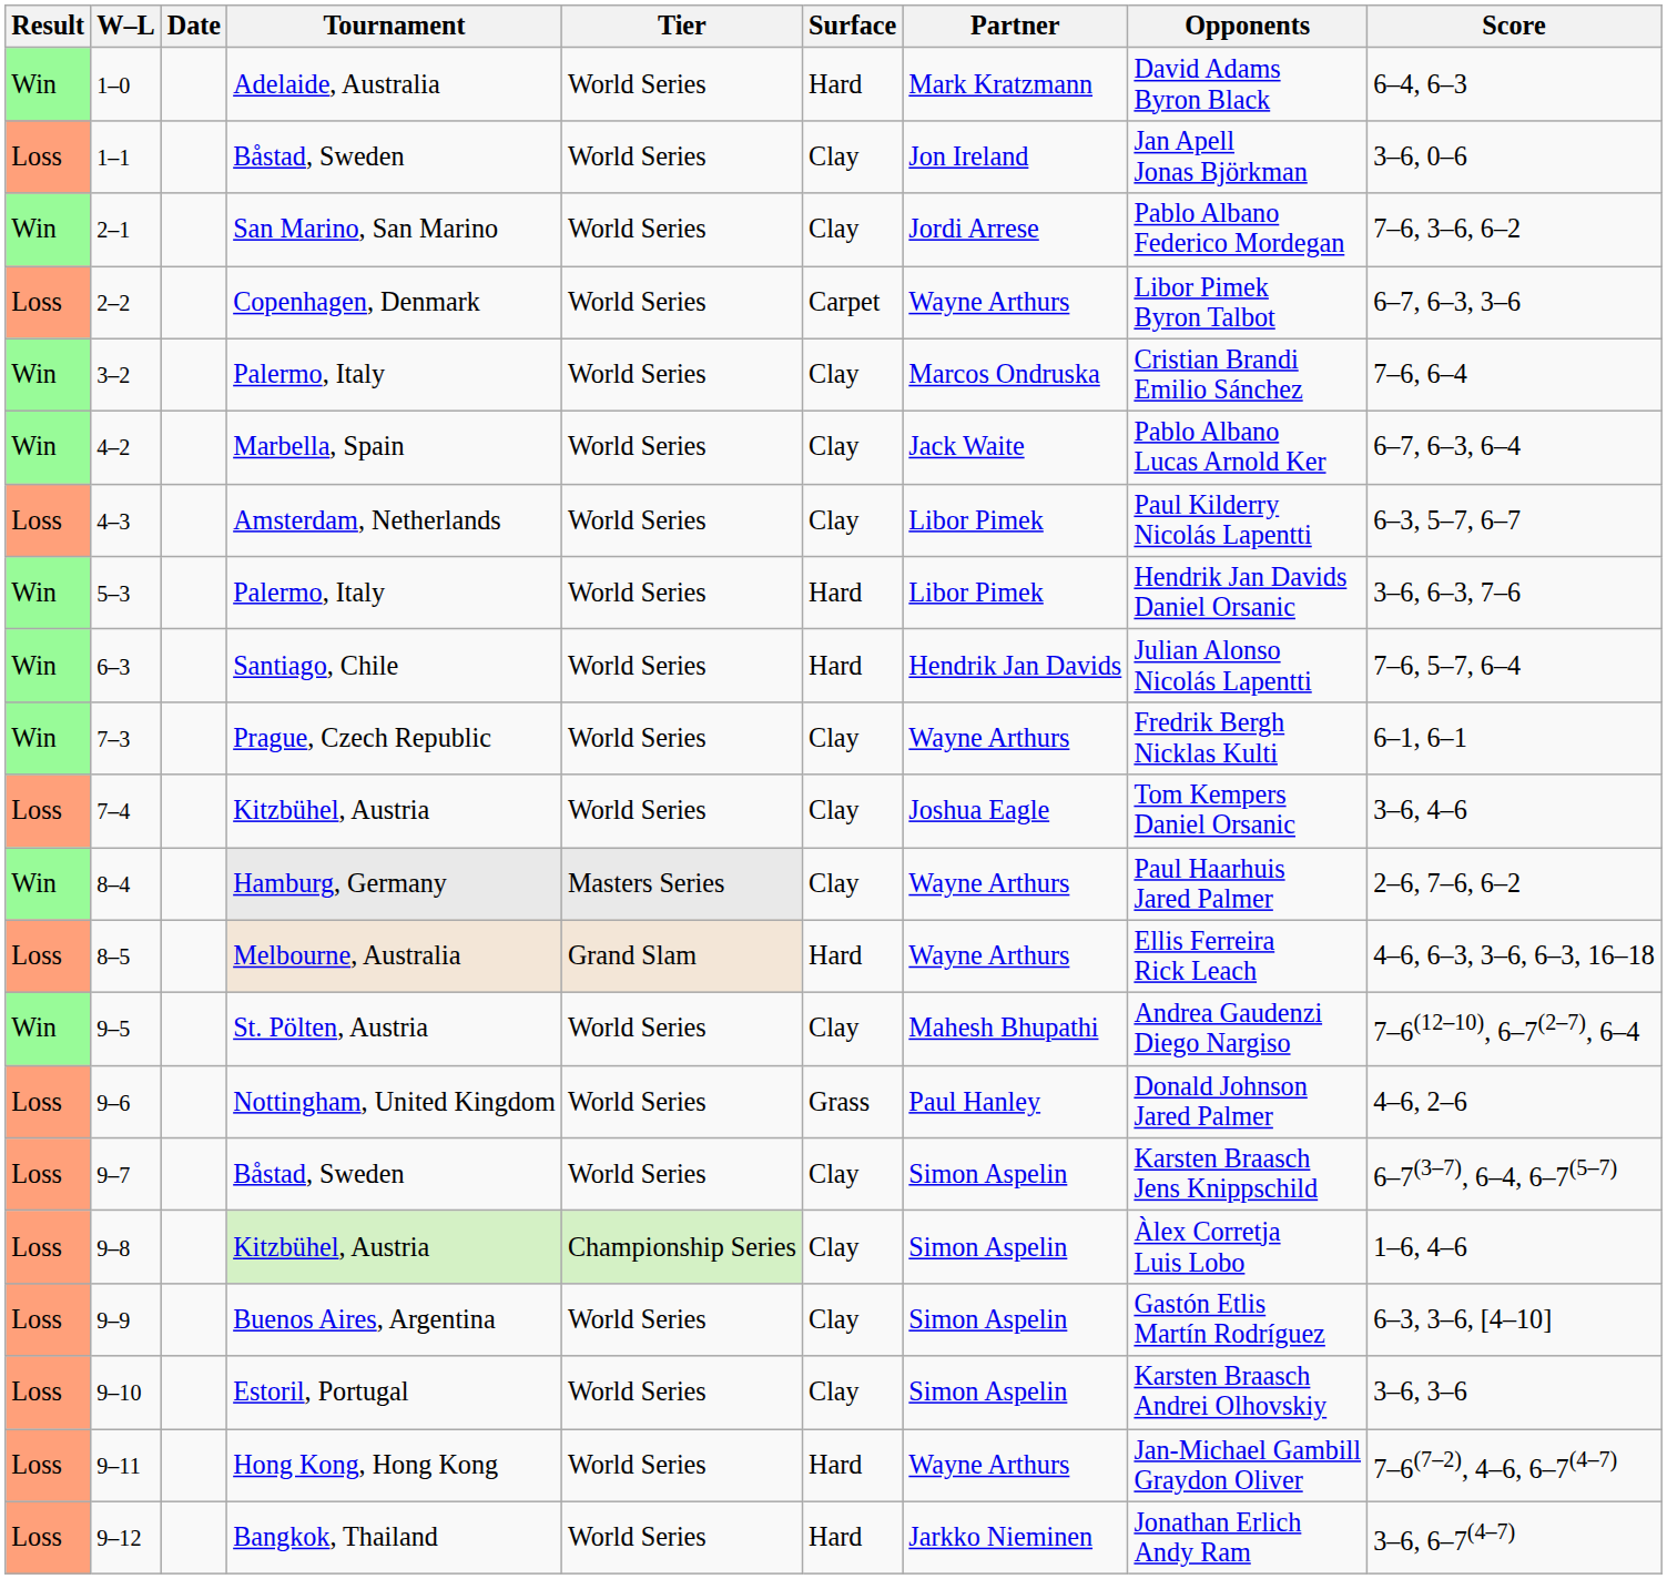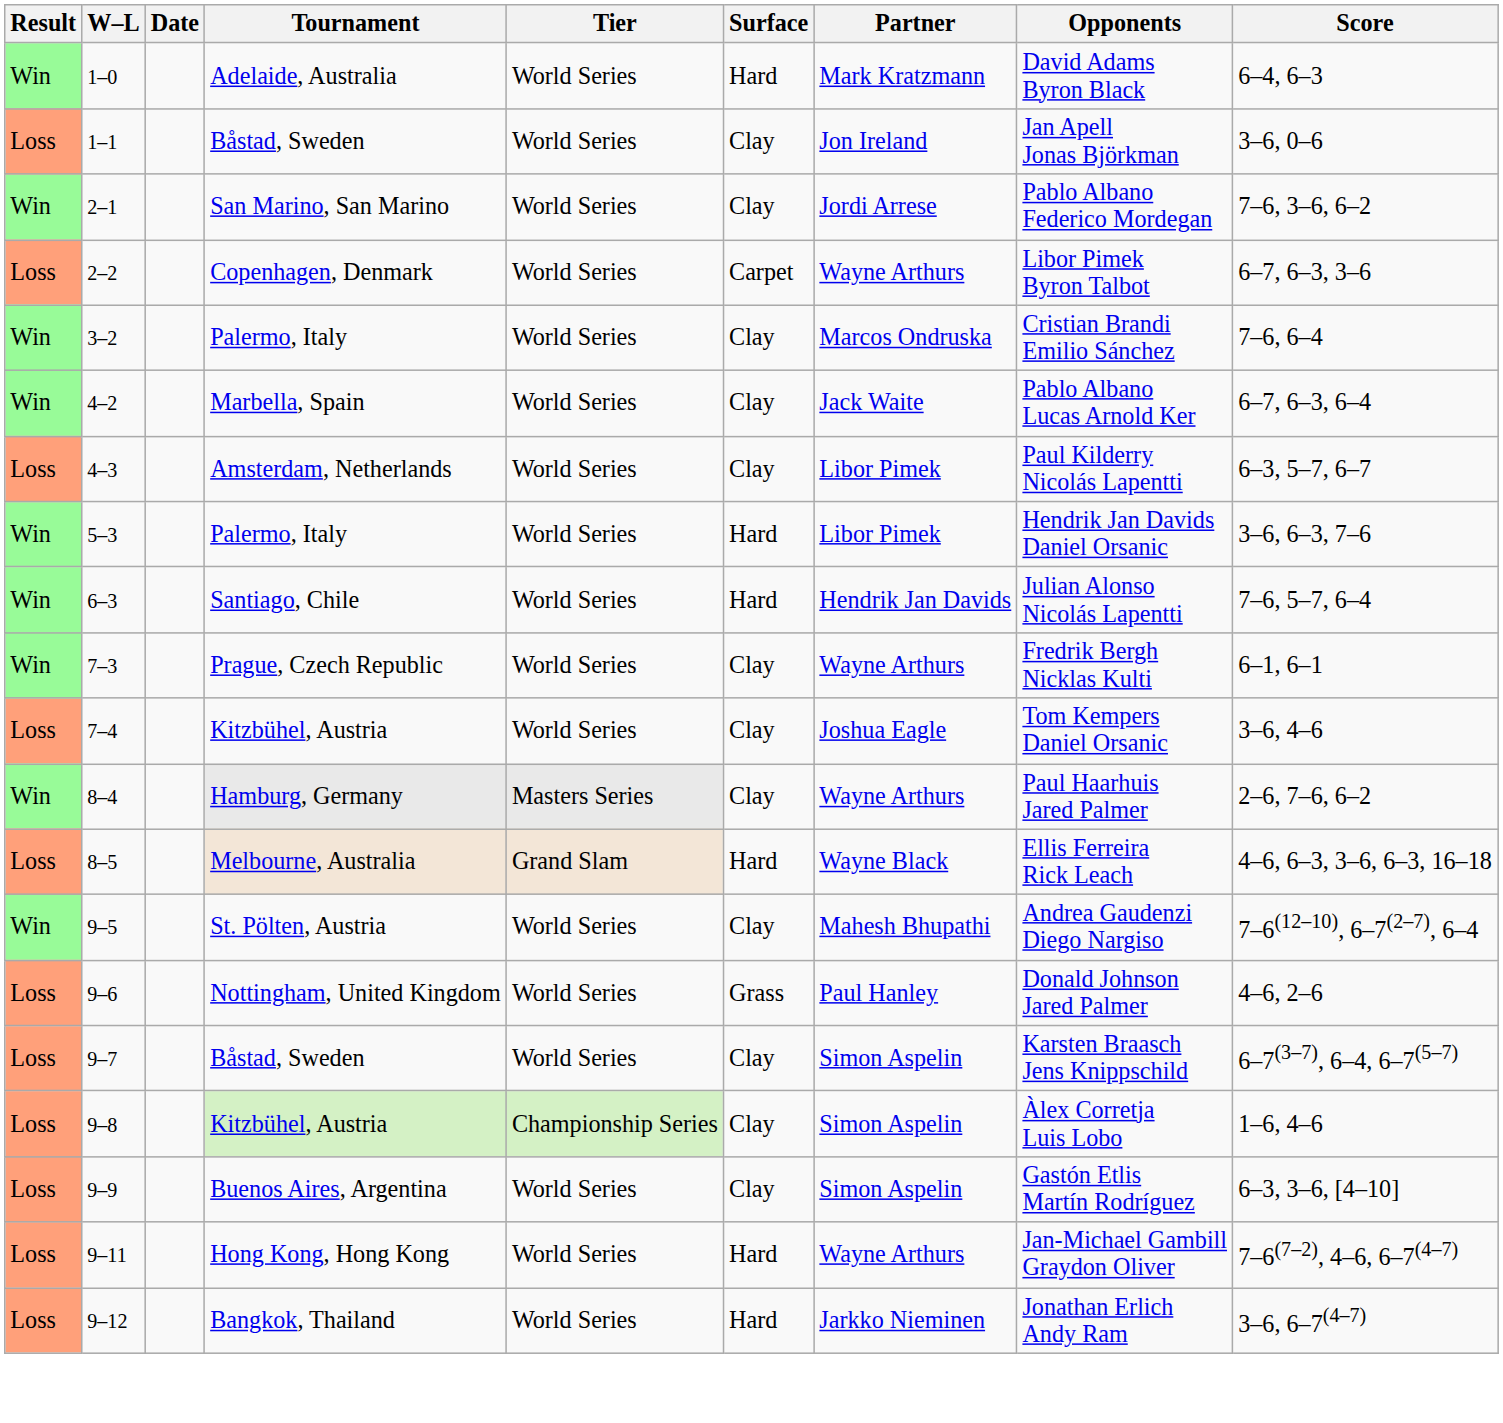 <table class="sortable wikitable">
 <tr>
 <th>Result</th>
 <th class="unsortable">W–L</th>
 <th>Date</th>
 <th>Tournament</th>
 <th>Tier</th>
 <th>Surface</th>
 <th>Partner</th>
 <th>Opponents</th>
 <th class="unsortable">Score</th>
 </tr>
 <tr>
 <td bgcolor=98FB98>Win</td>
 <td><small>1–0</small></td>
 <td><a href='#'></a></td>
 <td><a href='#'>Adelaide</a>, Australia</td>
 <td>World Series</td>
 <td>Hard</td>
 <td> <a href='#'>Mark Kratzmann</a></td>
 <td> <a href='#'>David Adams</a> <br>  <a href='#'>Byron Black</a></td>
 <td>6–4, 6–3</td>
 </tr>
 <tr>
 <td bgcolor=FFA07A>Loss</td>
 <td><small>1–1</small></td>
 <td><a href='#'></a></td>
 <td><a href='#'>Båstad</a>, Sweden</td>
 <td>World Series</td>
 <td>Clay</td>
 <td> <a href='#'>Jon Ireland</a></td>
 <td> <a href='#'>Jan Apell</a> <br>  <a href='#'>Jonas Björkman</a></td>
 <td>3–6, 0–6</td>
 </tr>
 <tr>
 <td bgcolor=98FB98>Win</td>
 <td><small>2–1</small></td>
 <td><a href='#'></a></td>
 <td><a href='#'>San Marino</a>, San Marino</td>
 <td>World Series</td>
 <td>Clay</td>
 <td> <a href='#'>Jordi Arrese</a></td>
 <td> <a href='#'>Pablo Albano</a> <br>  <a href='#'>Federico Mordegan</a></td>
 <td>7–6, 3–6, 6–2</td>
 </tr>
 <tr>
 <td bgcolor=FFA07A>Loss</td>
 <td><small>2–2</small></td>
 <td><a href='#'></a></td>
 <td><a href='#'>Copenhagen</a>, Denmark</td>
 <td>World Series</td>
 <td>Carpet</td>
 <td> <a href='#'>Wayne Arthurs</a></td>
 <td> <a href='#'>Libor Pimek</a> <br>  <a href='#'>Byron Talbot</a></td>
 <td>6–7, 6–3, 3–6</td>
 </tr>
 <tr>
 <td bgcolor=98FB98>Win</td>
 <td><small>3–2</small></td>
 <td><a href='#'></a></td>
 <td><a href='#'>Palermo</a>, Italy</td>
 <td>World Series</td>
 <td>Clay</td>
 <td> <a href='#'>Marcos Ondruska</a></td>
 <td> <a href='#'>Cristian Brandi</a> <br>  <a href='#'>Emilio Sánchez</a></td>
 <td>7–6, 6–4</td>
 </tr>
 <tr>
 <td bgcolor=98FB98>Win</td>
 <td><small>4–2</small></td>
 <td><a href='#'></a></td>
 <td><a href='#'>Marbella</a>, Spain</td>
 <td>World Series</td>
 <td>Clay</td>
 <td> <a href='#'>Jack Waite</a></td>
 <td> <a href='#'>Pablo Albano</a> <br>  <a href='#'>Lucas Arnold Ker</a></td>
 <td>6–7, 6–3, 6–4</td>
 </tr>
 <tr>
 <td bgcolor=FFA07A>Loss</td>
 <td><small>4–3</small></td>
 <td><a href='#'></a></td>
 <td><a href='#'>Amsterdam</a>, Netherlands</td>
 <td>World Series</td>
 <td>Clay</td>
 <td> <a href='#'>Libor Pimek</a></td>
 <td> <a href='#'>Paul Kilderry</a> <br>  <a href='#'>Nicolás Lapentti</a></td>
 <td>6–3, 5–7, 6–7</td>
 </tr>
 <tr>
 <td bgcolor=98FB98>Win</td>
 <td><small>5–3</small></td>
 <td><a href='#'></a></td>
 <td><a href='#'>Palermo</a>, Italy</td>
 <td>World Series</td>
 <td>Hard</td>
 <td> <a href='#'>Libor Pimek</a></td>
 <td> <a href='#'>Hendrik Jan Davids</a> <br>  <a href='#'>Daniel Orsanic</a></td>
 <td>3–6, 6–3, 7–6</td>
 </tr>
 <tr>
 <td bgcolor=98FB98>Win</td>
 <td><small>6–3</small></td>
 <td><a href='#'></a></td>
 <td><a href='#'>Santiago</a>, Chile</td>
 <td>World Series</td>
 <td>Hard</td>
 <td> <a href='#'>Hendrik Jan Davids</a></td>
 <td> <a href='#'>Julian Alonso</a> <br>  <a href='#'>Nicolás Lapentti</a></td>
 <td>7–6, 5–7, 6–4</td>
 </tr>
 <tr>
 <td bgcolor=98FB98>Win</td>
 <td><small>7–3</small></td>
 <td><a href='#'></a></td>
 <td><a href='#'>Prague</a>, Czech Republic</td>
 <td>World Series</td>
 <td>Clay</td>
 <td> <a href='#'>Wayne Arthurs</a></td>
 <td> <a href='#'>Fredrik Bergh</a> <br>  <a href='#'>Nicklas Kulti</a></td>
 <td>6–1, 6–1</td>
 </tr>
 <tr>
 <td bgcolor=FFA07A>Loss</td>
 <td><small>7–4</small></td>
 <td><a href='#'></a></td>
 <td><a href='#'>Kitzbühel</a>, Austria</td>
 <td>World Series</td>
 <td>Clay</td>
 <td> <a href='#'>Joshua Eagle</a></td>
 <td> <a href='#'>Tom Kempers</a> <br>  <a href='#'>Daniel Orsanic</a></td>
 <td>3–6, 4–6</td>
 </tr>
 <tr>
 <td bgcolor=98FB98>Win</td>
 <td><small>8–4</small></td>
 <td><a href='#'></a></td>
 <td style="background:#e9e9e9;"><a href='#'>Hamburg</a>, Germany</td>
 <td style="background:#e9e9e9;">Masters Series</td>
 <td>Clay</td>
 <td> <a href='#'>Wayne Arthurs</a></td>
 <td> <a href='#'>Paul Haarhuis</a> <br>  <a href='#'>Jared Palmer</a></td>
 <td>2–6, 7–6, 6–2</td>
 </tr>
 <tr>
 <td bgcolor=FFA07A>Loss</td>
 <td><small>8–5</small></td>
 <td><a href='#'></a></td>
 <td style="background:#f3e6d7;"><a href='#'>Melbourne</a>, Australia</td>
 <td style="background:#f3e6d7;">Grand Slam</td>
 <td>Hard</td>
-<td> <a href='#'>Wayne Arthurs</a></td>
+<td> <a href='#'>Wayne Black</a></td>
 <td> <a href='#'>Ellis Ferreira</a> <br>  <a href='#'>Rick Leach</a></td>
 <td>4–6, 6–3, 3–6, 6–3, 16–18</td>
 </tr>
 <tr>
 <td bgcolor=98FB98>Win</td>
 <td><small>9–5</small></td>
 <td><a href='#'></a></td>
 <td><a href='#'>St. Pölten</a>, Austria</td>
 <td>World Series</td>
 <td>Clay</td>
 <td> <a href='#'>Mahesh Bhupathi</a></td>
 <td> <a href='#'>Andrea Gaudenzi</a> <br>  <a href='#'>Diego Nargiso</a></td>
 <td>7–6<sup>(12–10)</sup>, 6–7<sup>(2–7)</sup>, 6–4</td>
 </tr>
 <tr>
 <td bgcolor=FFA07A>Loss</td>
 <td><small>9–6</small></td>
 <td><a href='#'></a></td>
 <td><a href='#'>Nottingham</a>, United Kingdom</td>
 <td>World Series</td>
 <td>Grass</td>
 <td> <a href='#'>Paul Hanley</a></td>
 <td> <a href='#'>Donald Johnson</a> <br>  <a href='#'>Jared Palmer</a></td>
 <td>4–6, 2–6</td>
 </tr>
 <tr>
 <td bgcolor=FFA07A>Loss</td>
 <td><small>9–7</small></td>
 <td><a href='#'></a></td>
 <td><a href='#'>Båstad</a>, Sweden</td>
 <td>World Series</td>
 <td>Clay</td>
 <td> <a href='#'>Simon Aspelin</a></td>
 <td> <a href='#'>Karsten Braasch</a> <br>  <a href='#'>Jens Knippschild</a></td>
 <td>6–7<sup>(3–7)</sup>, 6–4, 6–7<sup>(5–7)</sup></td>
 </tr>
 <tr>
 <td bgcolor=FFA07A>Loss</td>
 <td><small>9–8</small></td>
 <td><a href='#'></a></td>
 <td style="background:#d4f1c5;"><a href='#'>Kitzbühel</a>, Austria</td>
 <td style="background:#d4f1c5;">Championship Series</td>
 <td>Clay</td>
 <td> <a href='#'>Simon Aspelin</a></td>
 <td> <a href='#'>Àlex Corretja</a> <br>  <a href='#'>Luis Lobo</a></td>
 <td>1–6, 4–6</td>
 </tr>
 <tr>
 <td bgcolor=FFA07A>Loss</td>
 <td><small>9–9</small></td>
 <td><a href='#'></a></td>
 <td><a href='#'>Buenos Aires</a>, Argentina</td>
 <td>World Series</td>
 <td>Clay</td>
 <td> <a href='#'>Simon Aspelin</a></td>
 <td> <a href='#'>Gastón Etlis</a> <br>  <a href='#'>Martín Rodríguez</a></td>
 <td>6–3, 3–6, [4–10]</td>
 </tr>
 <tr>
 <td bgcolor=FFA07A>Loss</td>
-<td><small>9–10</small></td>
-<td><a href='#'></a></td>
-<td><a href='#'>Estoril</a>, Portugal</td>
-<td>World Series</td>
-<td>Clay</td>
-<td> <a href='#'>Simon Aspelin</a></td>
-<td> <a href='#'>Karsten Braasch</a> <br>  <a href='#'>Andrei Olhovskiy</a></td>
-<td>3–6, 3–6</td>
-</tr>
-<tr>
-<td bgcolor=FFA07A>Loss</td>
 <td><small>9–11</small></td>
 <td><a href='#'></a></td>
 <td><a href='#'>Hong Kong</a>, Hong Kong</td>
 <td>World Series</td>
 <td>Hard</td>
 <td> <a href='#'>Wayne Arthurs</a></td>
 <td> <a href='#'>Jan-Michael Gambill</a> <br>  <a href='#'>Graydon Oliver</a></td>
 <td>7–6<sup>(7–2)</sup>, 4–6, 6–7<sup>(4–7)</sup></td>
 </tr>
 <tr>
 <td bgcolor=FFA07A>Loss</td>
 <td><small>9–12</small></td>
 <td><a href='#'></a></td>
 <td><a href='#'>Bangkok</a>, Thailand</td>
 <td>World Series</td>
 <td>Hard</td>
 <td> <a href='#'>Jarkko Nieminen</a></td>
 <td> <a href='#'>Jonathan Erlich</a> <br>  <a href='#'>Andy Ram</a></td>
 <td>3–6, 6–7<sup>(4–7)</sup></td>
 </tr>
 </table>
